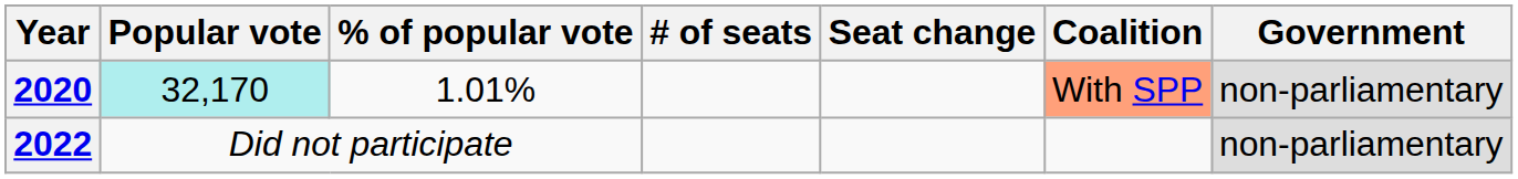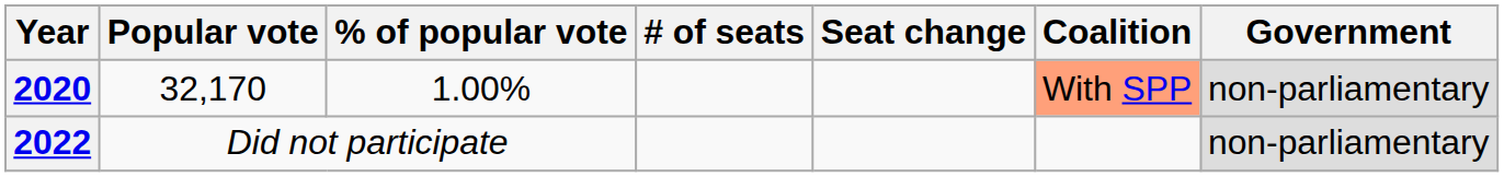 <table class="wikitable" style="text-align:center">
 <tr>
 <th>Year</th>
 <th>Popular vote</th>
 <th>% of popular vote</th>
 <th># of seats</th>
 <th>Seat change</th>
 <th>Coalition</th>
 <th rowspan=1>Government</th>
 </tr>
 <tr>
 <th><a href='#'>2020</a></th>
-<td style="background: paleturquoise;">32,170</td>
-<td>1.01%</td>
+<td>32,170</td>
+<td>1.00%</td>
 <td></td>
 <td></td>
 <td style="background: lightsalmon;">With <a href='#'>SPP</a></td>
 <td style="background:#ddd;">non-parliamentary</td>
 </tr>
 <tr>
 <th><a href='#'>2022</a></th>
 <td colspan="2"><em>Did not participate</em></td>
 <td></td>
 <td></td>
 <td></td>
 <td style="background:#ddd;">non-parliamentary</td>
 </tr>
 </table>
